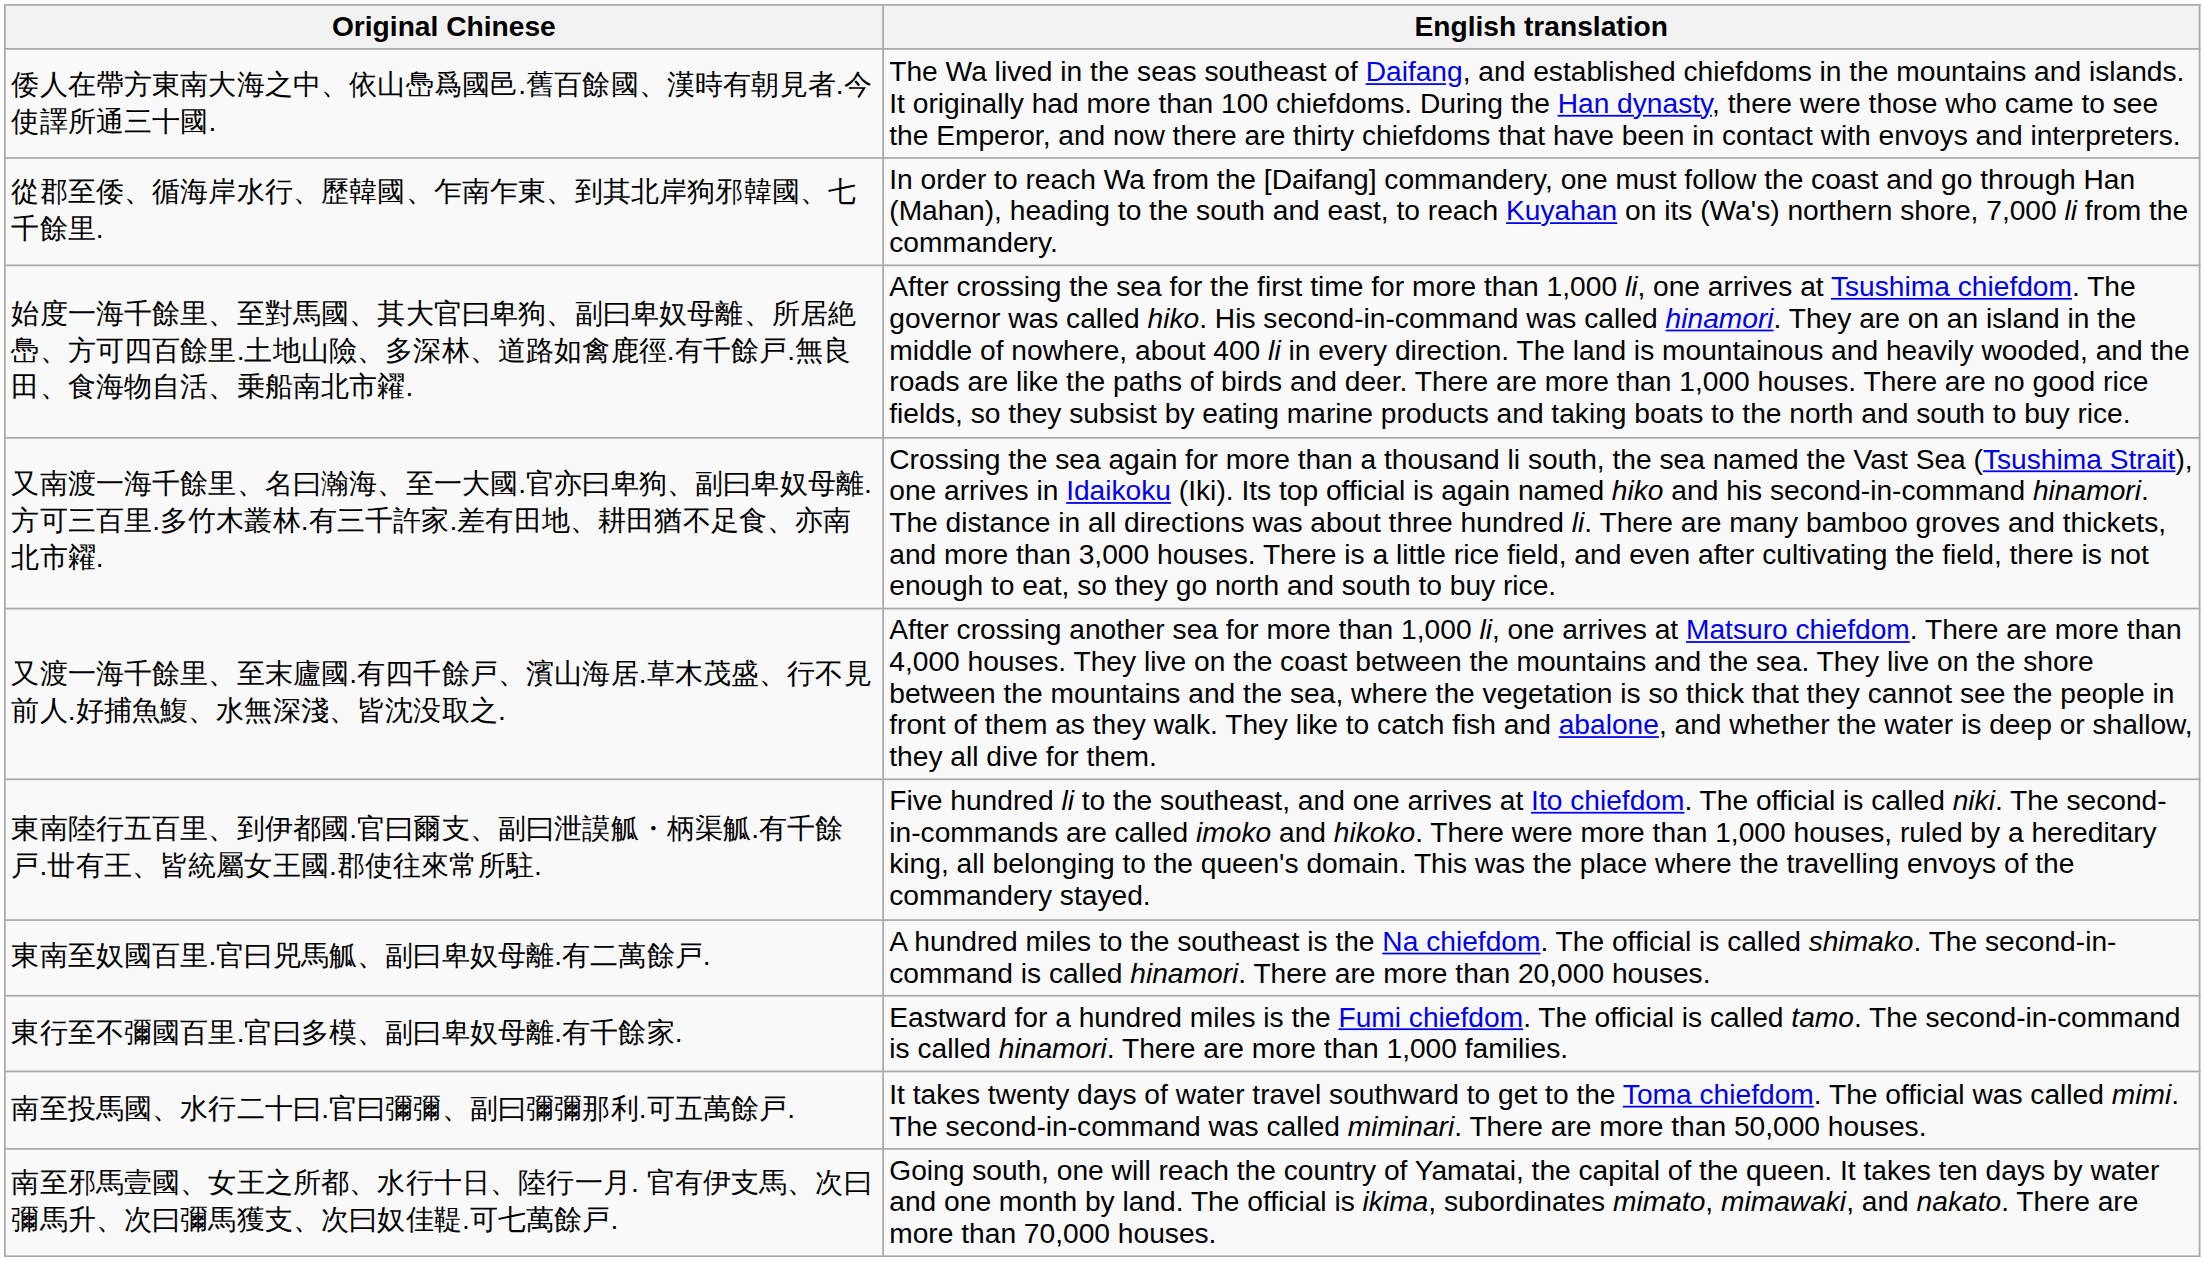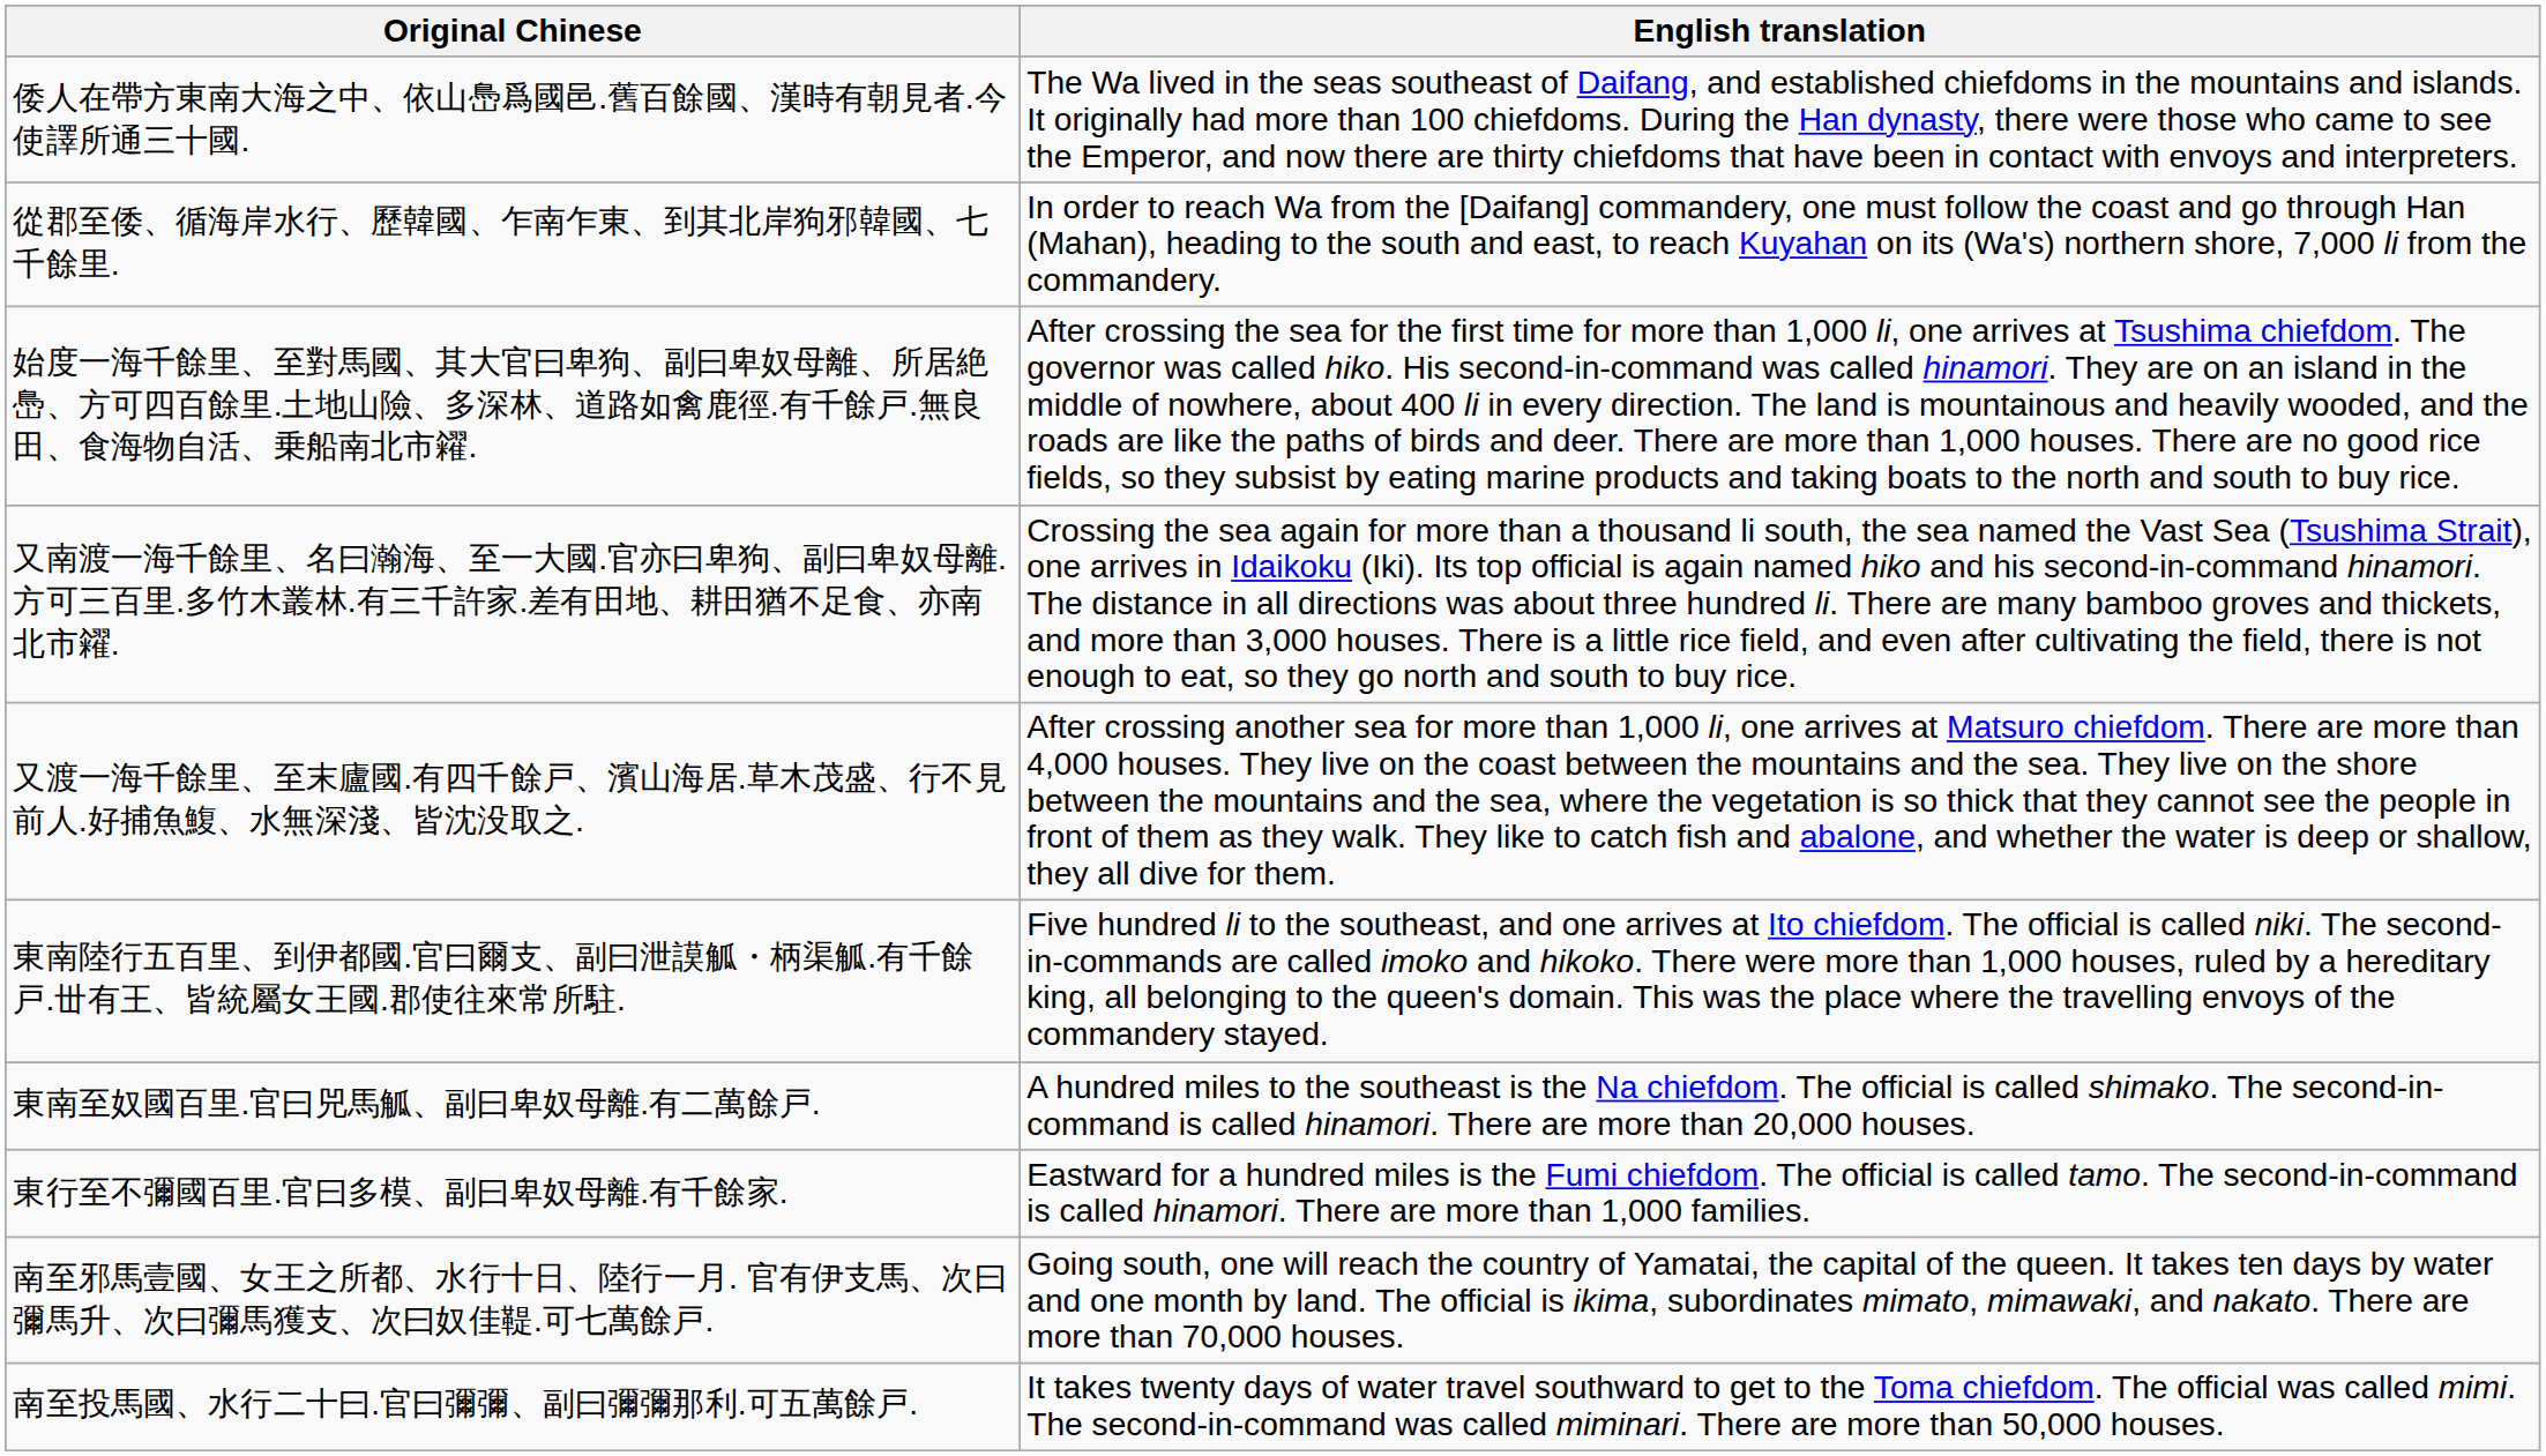 <table class="wikitable">
 <tr>
 <th style="width:40%">Original Chinese</th>
 <th style="width:60%">English translation</th>
 </tr>
 <tr>
 <td>倭人在帶方東南大海之中、依山㠀爲國邑.舊百餘國、漢時有朝見者.今使譯所通三十國.</td>
 <td>The Wa lived in the seas southeast of <a href='#'>Daifang</a>, and established chiefdoms in the mountains and islands. It originally had more than 100 chiefdoms. During the <a href='#'>Han dynasty</a>, there were those who came to see the Emperor, and now there are thirty chiefdoms that have been in contact with envoys and interpreters.</td>
 </tr>
 <tr>
 <td>從郡至倭、循海岸水行、歷韓國、乍南乍東、到其北岸狗邪韓國、七千餘里.</td>
 <td>In order to reach Wa from the [Daifang] commandery, one must follow the coast and go through Han (Mahan), heading to the south and east, to reach <a href='#'>Kuyahan</a> on its (Wa's) northern shore, 7,000 <em>li</em> from the commandery.</td>
 </tr>
 <tr>
 <td>始度一海千餘里、至對馬國、其大官曰卑狗、副曰卑奴母離、所居絶㠀、方可四百餘里.土地山險、多深林、道路如禽鹿徑.有千餘戸.無良田、食海物自活、乗船南北市糴.</td>
 <td>After crossing the sea for the first time for more than 1,000 <em>li</em>, one arrives at <a href='#'>Tsushima chiefdom</a>. The governor was called <em>hiko</em>. His second-in-command was called <a href='#'><em>hinamori</em></a>. They are on an island in the middle of nowhere, about 400 <em>li</em> in every direction. The land is mountainous and heavily wooded, and the roads are like the paths of birds and deer. There are more than 1,000 houses. There are no good rice fields, so they subsist by eating marine products and taking boats to the north and south to buy rice.</td>
 </tr>
 <tr>
 <td>又南渡一海千餘里、名曰瀚海、至一大國.官亦曰卑狗、副曰卑奴母離.方可三百里.多竹木叢林.有三千許家.差有田地、耕田猶不足食、亦南北市糴.</td>
 <td>Crossing the sea again for more than a thousand li south, the sea named the Vast Sea (<a href='#'>Tsushima Strait</a>), one arrives in <a href='#'>Idaikoku</a> (Iki). Its top official is again named <em>hiko</em> and his second-in-command <em>hinamori</em>. The distance in all directions was about three hundred <em>li</em>. There are many bamboo groves and thickets, and more than 3,000 houses. There is a little rice field, and even after cultivating the field, there is not enough to eat, so they go north and south to buy rice.</td>
 </tr>
 <tr>
 <td>又渡一海千餘里、至末廬國.有四千餘戸、濱山海居.草木茂盛、行不見前人.好捕魚鰒、水無深淺、皆沈没取之.</td>
 <td>After crossing another sea for more than 1,000 <em>li</em>, one arrives at <a href='#'>Matsuro chiefdom</a>. There are more than 4,000 houses. They live on the coast between the mountains and the sea. They live on the shore between the mountains and the sea, where the vegetation is so thick that they cannot see the people in front of them as they walk. They like to catch fish and <a href='#'>abalone</a>, and whether the water is deep or shallow, they all dive for them.</td>
 </tr>
 <tr>
 <td>東南陸行五百里、到伊都國.官曰爾支、副曰泄謨觚・柄渠觚.有千餘戸.丗有王、皆統屬女王國.郡使往來常所駐.</td>
 <td>Five hundred <em>li</em> to the southeast, and one arrives at <a href='#'>Ito chiefdom</a>. The official is called <em>niki</em>. The second-in-commands are called <em>imoko</em> and <em>hikoko</em>. There were more than 1,000 houses, ruled by a hereditary king, all belonging to the queen's domain. This was the place where the travelling envoys of the commandery stayed.</td>
 </tr>
 <tr>
 <td>東南至奴國百里.官曰兕馬觚、副曰卑奴母離.有二萬餘戸.</td>
 <td>A hundred miles to the southeast is the <a href='#'>Na chiefdom</a>. The official is called <em>shimako</em>. The second-in-command is called <em>hinamori</em>. There are more than 20,000 houses.</td>
 </tr>
 <tr>
 <td>東行至不彌國百里.官曰多模、副曰卑奴母離.有千餘家.</td>
 <td>Eastward for a hundred miles is the <a href='#'>Fumi chiefdom</a>. The official is called <em>tamo</em>. The second-in-command is called <em>hinamori</em>. There are more than 1,000 families.</td>
 </tr>
 <tr>
+<td>南至邪馬壹國、女王之所都、水行十日、陸行一月. 官有伊支馬、次曰彌馬升、次曰彌馬獲支、次曰奴佳鞮.可七萬餘戸.</td>
+<td>Going south, one will reach the country of Yamatai, the capital of the queen. It takes ten days by water and one month by land. The official is <em>ikima</em>, subordinates <em>mimato</em>, <em>mimawaki</em>, and <em>nakato</em>. There are more than 70,000 houses.</td>
+</tr>
+<tr>
 <td>南至投馬國、水行二十曰.官曰彌彌、副曰彌彌那利.可五萬餘戸.</td>
 <td>It takes twenty days of water travel southward to get to the <a href='#'>Toma chiefdom</a>. The official was called <em>mimi</em>. The second-in-command was called <em>miminari</em>. There are more than 50,000 houses.</td>
 </tr>
-<tr>
-<td>南至邪馬壹國、女王之所都、水行十日、陸行一月. 官有伊支馬、次曰彌馬升、次曰彌馬獲支、次曰奴佳鞮.可七萬餘戸.</td>
-<td>Going south, one will reach the country of Yamatai, the capital of the queen. It takes ten days by water and one month by land. The official is <em>ikima</em>, subordinates <em>mimato</em>, <em>mimawaki</em>, and <em>nakato</em>. There are more than 70,000 houses.</td>
-</tr>
 </table>
